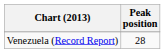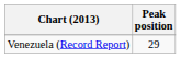 <table class="wikitable sortable">
 <tr>
 <th>Chart (2013)</th>
 <th>Peak<br>position</th>
 </tr>
 <tr>
 </tr>
 <tr>
 </tr>
 <tr>
 </tr>
 <tr>
 <td>Venezuela (<a href='#'>Record Report</a>)</td>
-<td style="text-align:center;">28</td>
+<td style="text-align:center;">29</td>
 </tr>
 </table>
